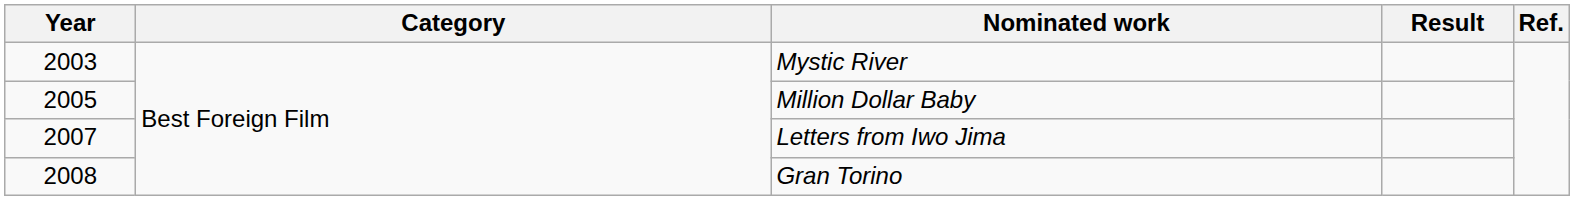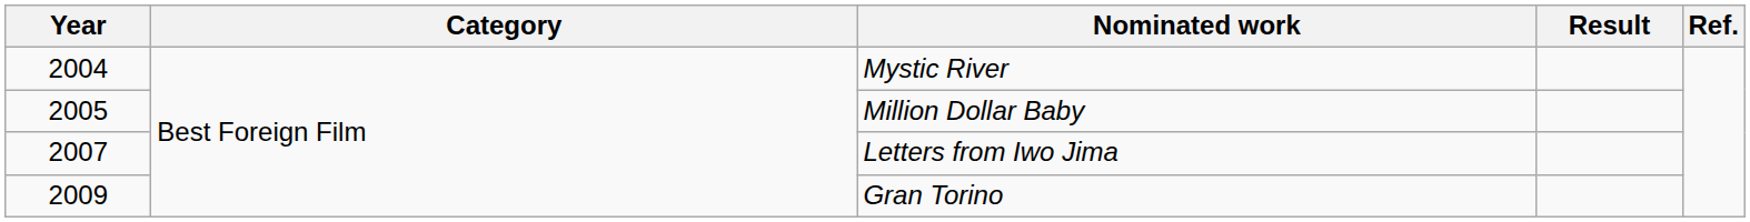 <table class=wikitable>
 <tr>
 <th scope="col" style="width:5em;">Year</th>
 <th scope="col" style="width:26em;">Category</th>
 <th scope="col" style="width:25em;">Nominated work</th>
 <th scope="col" style="width:5em;">Result</th>
 <th>Ref.</th>
 </tr>
 <tr>
-<td style="text-align:center;">2003</td>
+<td style="text-align:center;">2004</td>
 <td rowspan="4">Best Foreign Film</td>
 <td><em>Mystic River</em></td>
 <td></td>
 <td rowspan=4></td>
 </tr>
 <tr>
 <td style="text-align:center;">2005</td>
 <td><em>Million Dollar Baby</em></td>
 <td></td>
 </tr>
 <tr>
 <td style="text-align:center;">2007</td>
 <td><em>Letters from Iwo Jima</em></td>
 <td></td>
 </tr>
 <tr>
-<td style="text-align:center;">2008</td>
+<td style="text-align:center;">2009</td>
 <td><em>Gran Torino</em></td>
 <td></td>
 </tr>
 </table>
